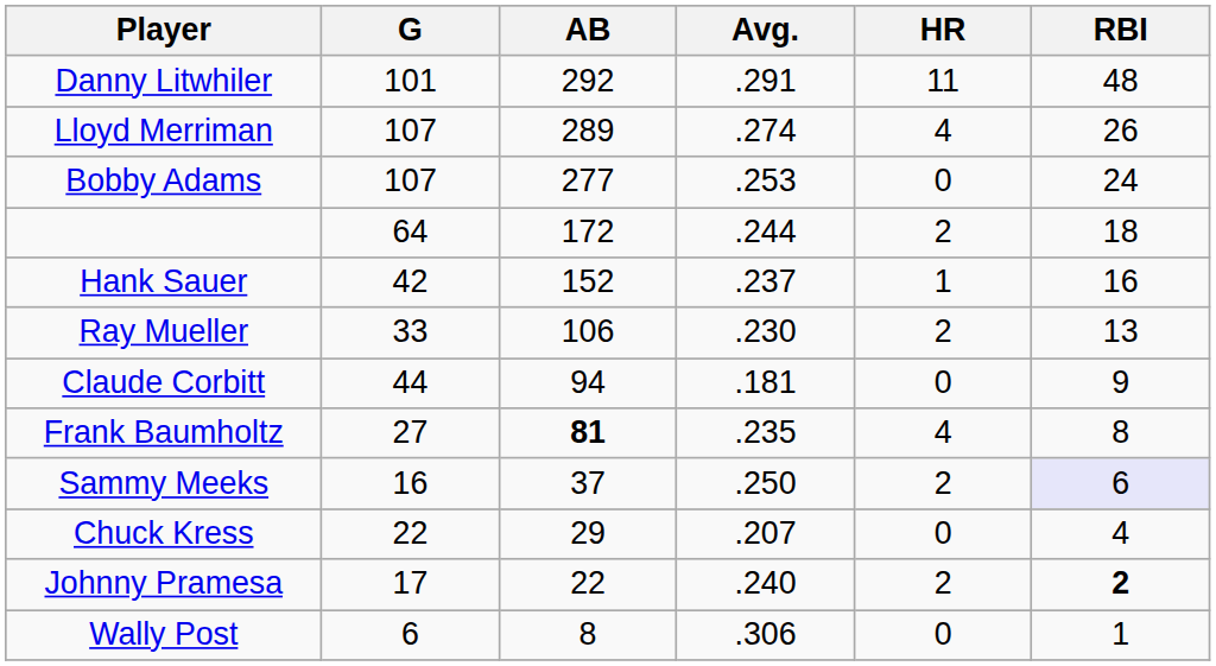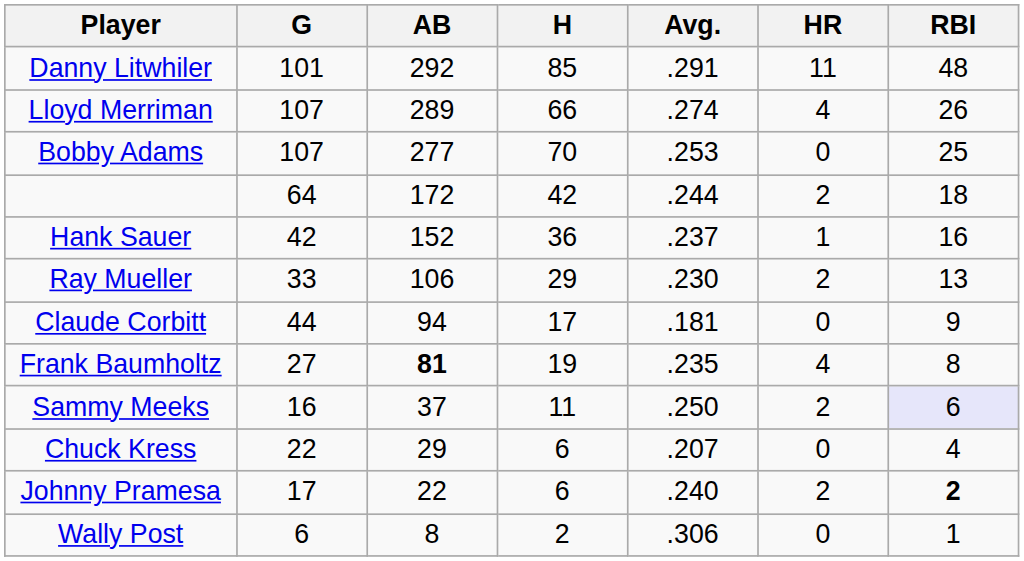 <table class="wikitable sortable">
 <tr>
 <th bgcolor="#DDDDFF" width="16%">Player</th>
 <th bgcolor="#DDDDFF" width="9%">G</th>
 <th bgcolor="#DDDDFF" width="9%">AB</th>
+<th bgcolor="#DDDDFF" width="9%">H</th>
 <th bgcolor="#DDDDFF" width="9%">Avg.</th>
 <th bgcolor="#DDDDFF" width="9%">HR</th>
 <th bgcolor="#DDDDFF" width="9%">RBI</th>
 </tr>
 <tr align="center">
 <td><a href='#'>Danny Litwhiler</a></td>
 <td>101</td>
 <td>292</td>
+<td>85</td>
 <td>.291</td>
 <td>11</td>
 <td>48</td>
 </tr>
 <tr align="center">
 <td><a href='#'>Lloyd Merriman</a></td>
 <td>107</td>
 <td>289</td>
+<td>66</td>
 <td>.274</td>
 <td>4</td>
 <td>26</td>
 </tr>
 <tr align=center>
 <td><a href='#'>Bobby Adams</a></td>
 <td>107</td>
 <td>277</td>
+<td>70</td>
 <td>.253</td>
 <td>0</td>
-<td>24</td>
+<td>25</td>
 </tr>
 <tr align="center">
 <td></td>
 <td>64</td>
 <td>172</td>
+<td>42</td>
 <td>.244</td>
 <td>2</td>
 <td>18</td>
 </tr>
 <tr align="center">
 <td><a href='#'>Hank Sauer</a></td>
 <td>42</td>
 <td>152</td>
+<td>36</td>
 <td>.237</td>
 <td>1</td>
 <td>16</td>
 </tr>
 <tr align=center>
 <td><a href='#'>Ray Mueller</a></td>
 <td>33</td>
 <td>106</td>
+<td>29</td>
 <td>.230</td>
 <td>2</td>
 <td>13</td>
 </tr>
 <tr align=center>
 <td><a href='#'>Claude Corbitt</a></td>
 <td>44</td>
 <td>94</td>
+<td>17</td>
 <td>.181</td>
 <td>0</td>
 <td>9</td>
 </tr>
 <tr align=center>
 <td><a href='#'>Frank Baumholtz</a></td>
 <td>27</td>
 <td><strong>81</strong></td>
+<td>19</td>
 <td>.235</td>
 <td>4</td>
 <td>8</td>
 </tr>
 <tr align=center>
 <td><a href='#'>Sammy Meeks</a></td>
 <td>16</td>
 <td>37</td>
+<td>11</td>
 <td>.250</td>
 <td>2</td>
 <td style="background: lavender;">6</td>
 </tr>
 <tr align=center>
 <td><a href='#'>Chuck Kress</a></td>
 <td>22</td>
 <td>29</td>
+<td>6</td>
 <td>.207</td>
 <td>0</td>
 <td>4</td>
 </tr>
 <tr align=center>
 <td><a href='#'>Johnny Pramesa</a></td>
 <td>17</td>
 <td>22</td>
+<td>6</td>
 <td>.240</td>
 <td>2</td>
 <td><strong>2</strong></td>
 </tr>
 <tr align=center>
 <td><a href='#'>Wally Post</a></td>
 <td>6</td>
 <td>8</td>
+<td>2</td>
 <td>.306</td>
 <td>0</td>
 <td>1</td>
 </tr>
 </table>
